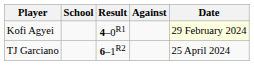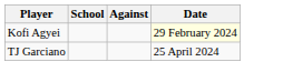 <table class="wikitable sortable">
 <tr>
 <th>Player</th>
 <th>School</th>
-<th>Result</th>
 <th>Against</th>
 <th>Date</th>
 </tr>
 <tr>
 <td> Kofi Agyei</td>
 <td></td>
-<td align="center"><strong>4</strong>–0<sup>R1</sup></td>
 <td></td>
 <td style="background: lightyellow;">29 February 2024</td>
 </tr>
 <tr>
 <td> TJ Garciano</td>
 <td></td>
-<td align="center"><strong>6</strong>–1<sup>R2</sup></td>
 <td></td>
 <td>25 April 2024</td>
 </tr>
 </table>
